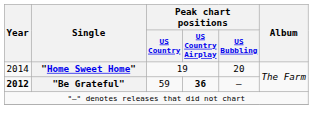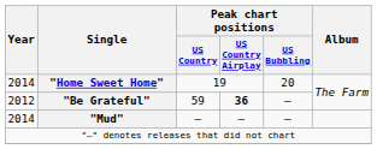 <table class="wikitable plainrowheaders" style="text-align:center;">
 <tr>
 <th rowspan="2">Year</th>
 <th rowspan="2" style="width:12em;">Single</th>
 <th colspan="3">Peak chart positions</th>
 <th rowspan="2">Album</th>
 </tr>
 <tr style="font-size:smaller;">
 <th width="45"><a href='#'>US Country</a><br></th>
 <th width="45"><a href='#'>US Country Airplay</a><br></th>
 <th width="45"><a href='#'>US Bubbling</a></th>
 </tr>
 <tr>
 <td>2014</td>
 <th scope="row">"<a href='#'>Home Sweet Home</a>"</th>
 <td colspan=2>19</td>
 <td>20</td>
 <td align="left" rowspan="2"><em>The Farm</em></td>
 </tr>
 <tr>
-<td><strong>2012</strong></td>
+<td>2012</td>
 <th scope="row">"Be Grateful"</th>
 <td>59</td>
 <td><strong>36</strong></td>
 <td>—</td>
+</tr>
+<tr>
+<td>2014</td>
+<th scope="row">"Mud"</th>
+<td>—</td>
+<td>—</td>
+<td>—</td>
+<td></td>
 </tr>
 <tr>
 <td colspan="6" style="font-size:8pt">"—" denotes releases that did not chart</td>
 </tr>
 <tr>
 </tr>
 </table>
